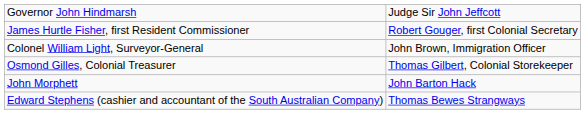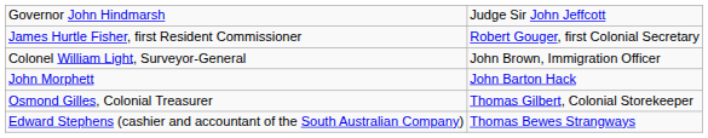 <table class="wikitable">
 <tr>
 <td>Governor <a href='#'>John Hindmarsh</a></td>
 <td>Judge Sir <a href='#'>John Jeffcott</a></td>
 </tr>
 <tr>
 <td><a href='#'>James Hurtle Fisher</a>, first Resident Commissioner</td>
 <td><a href='#'>Robert Gouger</a>, first Colonial Secretary</td>
 </tr>
 <tr>
 <td>Colonel <a href='#'>William Light</a>, Surveyor-General</td>
 <td>John Brown, Immigration Officer</td>
 </tr>
 <tr>
+<td><a href='#'>John Morphett</a></td>
+<td><a href='#'>John Barton Hack</a></td>
+</tr>
+<tr>
 <td><a href='#'>Osmond Gilles</a>, Colonial Treasurer</td>
 <td><a href='#'>Thomas Gilbert</a>, Colonial Storekeeper</td>
-</tr>
-<tr>
-<td><a href='#'>John Morphett</a></td>
-<td><a href='#'>John Barton Hack</a></td>
 </tr>
 <tr>
 <td><a href='#'>Edward Stephens</a> (cashier and accountant of the <a href='#'>South Australian Company</a>)</td>
 <td><a href='#'>Thomas Bewes Strangways</a></td>
 </tr>
 </table>
